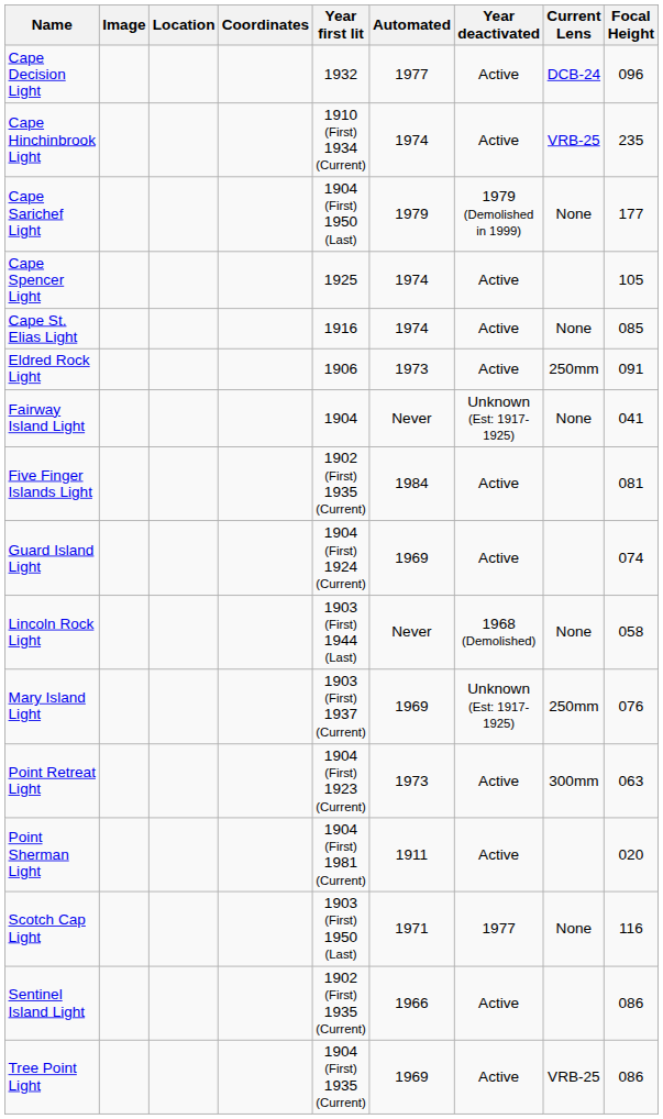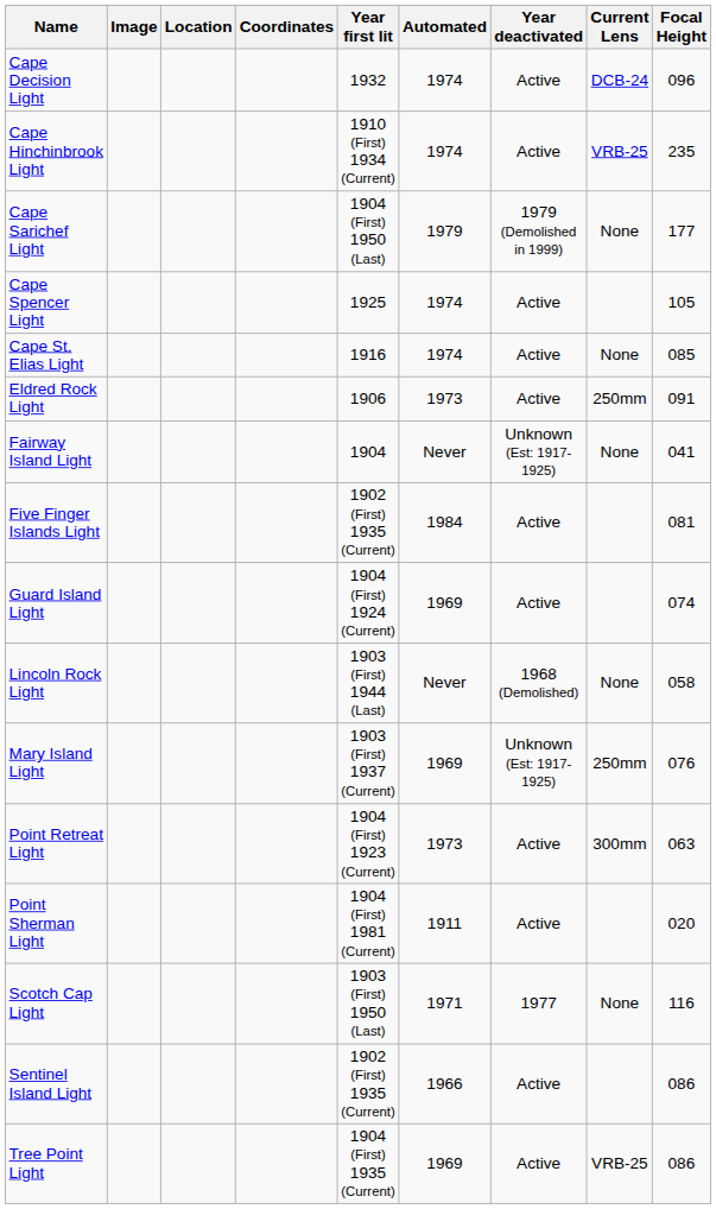 <table class="wikitable sortable">
 <tr>
 <th>Name</th>
 <th scope="col" class="unsortable">Image</th>
 <th>Location</th>
 <th width="100">Coordinates</th>
 <th>Year first lit</th>
 <th>Automated</th>
 <th>Year deactivated</th>
 <th>Current Lens</th>
 <th>Focal Height</th>
 </tr>
 <tr>
 <td><a href='#'>Cape Decision Light</a></td>
 <td></td>
 <td></td>
 <td></td>
 <td style="text-align: center;">1932</td>
-<td style="text-align: center;">1977</td>
+<td style="text-align: center;">1974</td>
 <td style="text-align: center;">Active</td>
 <td style="text-align: center;"><a href='#'>DCB-24</a></td>
 <td style="text-align: center;"><span>096</span> </td>
 </tr>
 <tr>
 <td><a href='#'>Cape Hinchinbrook Light</a></td>
 <td></td>
 <td></td>
 <td></td>
 <td style="text-align: center;">1910 <small>(First)</small><br> 1934 <small>(Current)</small></td>
 <td style="text-align: center;">1974</td>
 <td style="text-align: center;">Active</td>
 <td style="text-align: center;"><a href='#'>VRB-25</a></td>
 <td style="text-align: center;"><span>235</span> </td>
 </tr>
 <tr>
 <td><a href='#'>Cape Sarichef Light</a></td>
 <td></td>
 <td></td>
 <td></td>
 <td style="text-align: center;">1904 <small>(First)</small><br> 1950 <small>(Last)</small></td>
 <td style="text-align: center;">1979</td>
 <td style="text-align: center;">1979<br><small>(Demolished in 1999)</small></td>
 <td style="text-align: center;">None</td>
 <td style="text-align: center;"><span>177</span> </td>
 </tr>
 <tr>
 <td><a href='#'>Cape Spencer Light</a></td>
 <td></td>
 <td></td>
 <td></td>
 <td style="text-align: center;">1925</td>
 <td style="text-align: center;">1974</td>
 <td style="text-align: center;">Active</td>
 <td></td>
 <td style="text-align: center;"><span>105</span> </td>
 </tr>
 <tr>
 <td><a href='#'>Cape St. Elias Light</a></td>
 <td></td>
 <td></td>
 <td></td>
 <td style="text-align: center;">1916</td>
 <td style="text-align: center;">1974</td>
 <td style="text-align: center;">Active</td>
 <td style="text-align: center;">None</td>
 <td style="text-align: center;"><span>085</span> </td>
 </tr>
 <tr>
 <td><a href='#'>Eldred Rock Light</a></td>
 <td></td>
 <td></td>
 <td></td>
 <td style="text-align: center;">1906</td>
 <td style="text-align: center;">1973</td>
 <td style="text-align: center;">Active</td>
 <td style="text-align: center;">250mm</td>
 <td style="text-align: center;"><span>091</span> </td>
 </tr>
 <tr>
 <td><a href='#'>Fairway Island Light</a></td>
 <td></td>
 <td></td>
 <td></td>
 <td style="text-align: center;">1904</td>
 <td style="text-align: center;">Never</td>
 <td style="text-align: center;">Unknown<br><small>(Est: 1917-1925)</small></td>
 <td style="text-align: center;">None</td>
 <td style="text-align: center;"><span>041</span> </td>
 </tr>
 <tr>
 <td><a href='#'>Five Finger Islands Light</a></td>
 <td></td>
 <td></td>
 <td></td>
 <td style="text-align: center;">1902 <small>(First)</small><br> 1935 <small>(Current)</small></td>
 <td style="text-align: center;">1984</td>
 <td style="text-align: center;">Active</td>
 <td></td>
 <td style="text-align: center;"><span>081</span> </td>
 </tr>
 <tr>
 <td><a href='#'>Guard Island Light</a></td>
 <td></td>
 <td></td>
 <td></td>
 <td style="text-align: center;">1904 <small>(First)</small><br> 1924 <small>(Current)</small></td>
 <td style="text-align: center;">1969</td>
 <td style="text-align: center;">Active</td>
 <td></td>
 <td style="text-align: center;"><span>074</span> </td>
 </tr>
 <tr>
 <td><a href='#'>Lincoln Rock Light</a></td>
 <td></td>
 <td></td>
 <td></td>
 <td style="text-align: center;">1903 <small>(First)</small><br> 1944 <small>(Last)</small></td>
 <td style="text-align: center;">Never</td>
 <td style="text-align: center;">1968<br><small>(Demolished)</small></td>
 <td style="text-align: center;">None</td>
 <td style="text-align: center;"><span>058</span> </td>
 </tr>
 <tr>
 <td><a href='#'>Mary Island Light</a></td>
 <td></td>
 <td></td>
 <td></td>
 <td style="text-align: center;">1903 <small>(First)</small><br> 1937 <small>(Current)</small></td>
 <td style="text-align: center;">1969</td>
 <td style="text-align: center;">Unknown<br><small>(Est: 1917-1925)</small></td>
 <td style="text-align: center;">250mm</td>
 <td style="text-align: center;"><span>076</span> </td>
 </tr>
 <tr>
 <td><a href='#'>Point Retreat Light</a></td>
 <td></td>
 <td></td>
 <td></td>
 <td style="text-align: center;">1904 <small>(First)</small><br> 1923 <small>(Current)</small></td>
 <td style="text-align: center;">1973</td>
 <td style="text-align: center;">Active</td>
 <td style="text-align: center;">300mm</td>
 <td style="text-align: center;"><span>063</span> </td>
 </tr>
 <tr>
 <td><a href='#'>Point Sherman Light</a></td>
 <td></td>
 <td></td>
 <td></td>
 <td style="text-align: center;">1904 <small>(First)</small><br> 1981 <small>(Current)</small></td>
 <td style="text-align: center;">1911</td>
 <td style="text-align: center;">Active</td>
 <td></td>
 <td style="text-align: center;"><span>020</span> </td>
 </tr>
 <tr>
 <td><a href='#'>Scotch Cap Light</a></td>
 <td></td>
 <td></td>
 <td></td>
 <td style="text-align: center;">1903 <small>(First)</small><br> 1950 <small>(Last)</small></td>
 <td style="text-align: center;">1971</td>
 <td style="text-align: center;">1977</td>
 <td style="text-align: center;">None</td>
 <td style="text-align: center;"><span>116</span> </td>
 </tr>
 <tr>
 <td><a href='#'>Sentinel Island Light</a></td>
 <td></td>
 <td></td>
 <td></td>
 <td style="text-align: center;">1902 <small>(First)</small><br> 1935 <small>(Current)</small></td>
 <td style="text-align: center;">1966</td>
 <td style="text-align: center;">Active</td>
 <td></td>
 <td style="text-align: center;"><span>086</span> </td>
 </tr>
 <tr>
 <td><a href='#'>Tree Point Light</a></td>
 <td></td>
 <td></td>
 <td></td>
 <td style="text-align: center;">1904 <small>(First)</small><br> 1935 <small>(Current)</small></td>
 <td style="text-align: center;">1969</td>
 <td style="text-align: center;">Active</td>
 <td style="text-align: center;">VRB-25</td>
 <td style="text-align: center;"><span>086</span> </td>
 </tr>
 </table>
